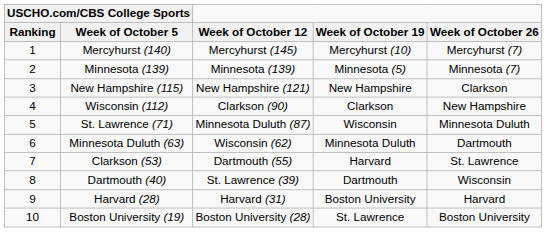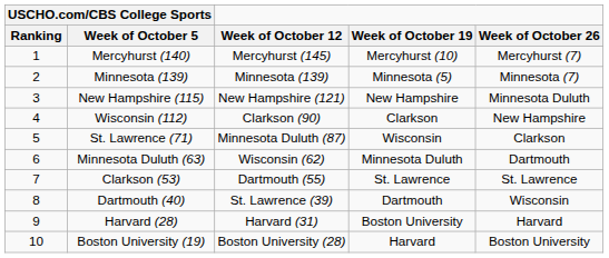 <table class="wikitable" style="text-align:center;">
 <tr>
 <th colspan=2><strong>USCHO.com/CBS College Sports</strong></th>
 </tr>
 <tr>
 <th>Ranking</th>
 <th>Week of October 5</th>
 <th>Week of October 12</th>
 <th>Week of October 19</th>
 <th>Week of October 26</th>
 </tr>
 <tr>
 <td>1</td>
 <td>Mercyhurst <em>(140)</em></td>
 <td>Mercyhurst <em>(145)</em></td>
 <td>Mercyhurst <em>(10)</em></td>
 <td>Mercyhurst <em>(7)</em></td>
 </tr>
 <tr>
 <td>2</td>
 <td>Minnesota <em>(139)</em></td>
 <td>Minnesota <em>(139)</em></td>
 <td>Minnesota <em>(5)</em></td>
 <td>Minnesota <em>(7)</em></td>
 </tr>
 <tr>
 <td>3</td>
 <td>New Hampshire <em>(115)</em></td>
 <td>New Hampshire <em>(121)</em></td>
 <td>New Hampshire</td>
-<td>Clarkson</td>
+<td>Minnesota Duluth</td>
 </tr>
 <tr>
 <td>4</td>
 <td>Wisconsin <em>(112)</em></td>
 <td>Clarkson <em>(90)</em></td>
 <td>Clarkson</td>
 <td>New Hampshire</td>
 </tr>
 <tr>
 <td>5</td>
 <td>St. Lawrence <em>(71)</em></td>
 <td>Minnesota Duluth <em>(87)</em></td>
 <td>Wisconsin</td>
-<td>Minnesota Duluth</td>
+<td>Clarkson</td>
 </tr>
 <tr>
 <td>6</td>
 <td>Minnesota Duluth <em>(63)</em></td>
 <td>Wisconsin <em>(62)</em></td>
 <td>Minnesota Duluth</td>
 <td>Dartmouth</td>
 </tr>
 <tr>
 <td>7</td>
 <td>Clarkson <em>(53)</em></td>
 <td>Dartmouth <em>(55)</em></td>
-<td>Harvard</td>
+<td>St. Lawrence</td>
 <td>St. Lawrence</td>
 </tr>
 <tr>
 <td>8</td>
 <td>Dartmouth <em>(40)</em></td>
 <td>St. Lawrence <em>(39)</em></td>
 <td>Dartmouth</td>
 <td>Wisconsin</td>
 </tr>
 <tr>
 <td>9</td>
 <td>Harvard <em>(28)</em></td>
 <td>Harvard <em>(31)</em></td>
 <td>Boston University</td>
 <td>Harvard</td>
 </tr>
 <tr>
 <td>10</td>
 <td>Boston University <em>(19)</em></td>
 <td>Boston University <em>(28)</em></td>
-<td>St. Lawrence</td>
+<td>Harvard</td>
 <td>Boston University</td>
 </tr>
 </table>
